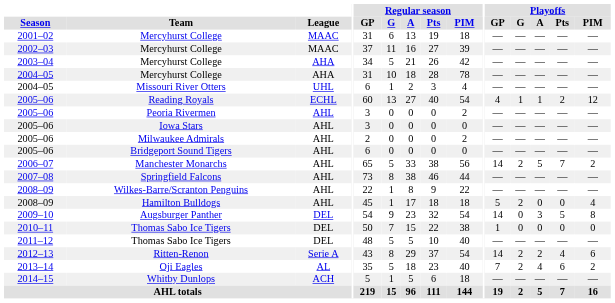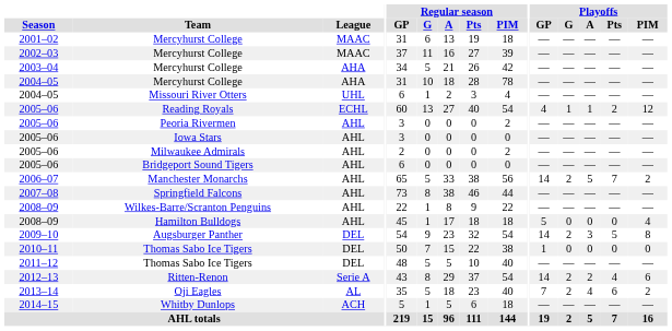 <table border="0" cellpadding="1" cellspacing="0" style="text-align:center; width:75%">
 <tr bgcolor="#e0e0e0">
 <th colspan="3" bgcolor="#ffffff"></th>
 <th rowspan="99" bgcolor="#ffffff"></th>
 <th colspan="5"><a href='#'>Regular season</a></th>
 <th rowspan="99" bgcolor="#ffffff"></th>
 <th colspan="5"><a href='#'>Playoffs</a></th>
 </tr>
 <tr bgcolor="#e0e0e0">
 <th><a href='#'>Season</a></th>
 <th>Team</th>
 <th>League</th>
 <th>GP</th>
 <th><a href='#'>G</a></th>
 <th><a href='#'>A</a></th>
 <th><a href='#'>Pts</a></th>
 <th><a href='#'>PIM</a></th>
 <th>GP</th>
 <th>G</th>
 <th>A</th>
 <th>Pts</th>
 <th>PIM</th>
 </tr>
 <tr ALIGN="center">
 <td><a href='#'>2001–02</a></td>
 <td><a href='#'>Mercyhurst College</a></td>
 <td><a href='#'>MAAC</a></td>
 <td>31</td>
 <td>6</td>
 <td>13</td>
 <td>19</td>
 <td>18</td>
 <td>—</td>
 <td>—</td>
 <td>—</td>
 <td>—</td>
 <td>—</td>
 </tr>
 <tr ALIGN="center" bgcolor="#f0f0f0">
 <td><a href='#'>2002–03</a></td>
 <td>Mercyhurst College</td>
 <td>MAAC</td>
 <td>37</td>
 <td>11</td>
 <td>16</td>
 <td>27</td>
 <td>39</td>
 <td>—</td>
 <td>—</td>
 <td>—</td>
 <td>—</td>
 <td>—</td>
 </tr>
 <tr ALIGN="center">
 <td><a href='#'>2003–04</a></td>
 <td>Mercyhurst College</td>
 <td><a href='#'>AHA</a></td>
 <td>34</td>
 <td>5</td>
 <td>21</td>
 <td>26</td>
 <td>42</td>
 <td>—</td>
 <td>—</td>
 <td>—</td>
 <td>—</td>
 <td>—</td>
 </tr>
 <tr ALIGN="center" bgcolor="#f0f0f0">
 <td><a href='#'>2004–05</a></td>
 <td>Mercyhurst College</td>
 <td>AHA</td>
 <td>31</td>
 <td>10</td>
 <td>18</td>
 <td>28</td>
 <td>78</td>
 <td>—</td>
 <td>—</td>
 <td>—</td>
 <td>—</td>
 <td>—</td>
 </tr>
 <tr ALIGN="center">
 <td>2004–05</td>
 <td><a href='#'>Missouri River Otters</a></td>
 <td><a href='#'>UHL</a></td>
 <td>6</td>
 <td>1</td>
 <td>2</td>
 <td>3</td>
 <td>4</td>
 <td>—</td>
 <td>—</td>
 <td>—</td>
 <td>—</td>
 <td>—</td>
 </tr>
 <tr ALIGN="center" bgcolor="#f0f0f0">
 <td><a href='#'>2005–06</a></td>
 <td><a href='#'>Reading Royals</a></td>
 <td><a href='#'>ECHL</a></td>
 <td>60</td>
 <td>13</td>
 <td>27</td>
 <td>40</td>
 <td>54</td>
 <td>4</td>
 <td>1</td>
 <td>1</td>
 <td>2</td>
 <td>12</td>
 </tr>
 <tr ALIGN="center">
 <td><a href='#'>2005–06</a></td>
 <td><a href='#'>Peoria Rivermen</a></td>
 <td><a href='#'>AHL</a></td>
 <td>3</td>
 <td>0</td>
 <td>0</td>
 <td>0</td>
 <td>2</td>
 <td>—</td>
 <td>—</td>
 <td>—</td>
 <td>—</td>
 <td>—</td>
 </tr>
 <tr ALIGN="center" bgcolor="#f0f0f0">
 <td>2005–06</td>
 <td><a href='#'>Iowa Stars</a></td>
 <td>AHL</td>
 <td>3</td>
 <td>0</td>
 <td>0</td>
 <td>0</td>
 <td>0</td>
 <td>—</td>
 <td>—</td>
 <td>—</td>
 <td>—</td>
 <td>—</td>
 </tr>
 <tr ALIGN="center">
 <td>2005–06</td>
 <td><a href='#'>Milwaukee Admirals</a></td>
 <td>AHL</td>
 <td>2</td>
 <td>0</td>
 <td>0</td>
 <td>0</td>
 <td>2</td>
 <td>—</td>
 <td>—</td>
 <td>—</td>
 <td>—</td>
 <td>—</td>
 </tr>
 <tr ALIGN="center" bgcolor="#f0f0f0">
 <td>2005–06</td>
 <td><a href='#'>Bridgeport Sound Tigers</a></td>
 <td>AHL</td>
 <td>6</td>
 <td>0</td>
 <td>0</td>
 <td>0</td>
 <td>0</td>
 <td>—</td>
 <td>—</td>
 <td>—</td>
 <td>—</td>
 <td>—</td>
 </tr>
 <tr ALIGN="center">
 <td><a href='#'>2006–07</a></td>
 <td><a href='#'>Manchester Monarchs</a></td>
 <td>AHL</td>
 <td>65</td>
 <td>5</td>
 <td>33</td>
 <td>38</td>
 <td>56</td>
 <td>14</td>
 <td>2</td>
 <td>5</td>
 <td>7</td>
 <td>2</td>
 </tr>
 <tr ALIGN="center" bgcolor="#f0f0f0">
 <td><a href='#'>2007–08</a></td>
 <td><a href='#'>Springfield Falcons</a></td>
 <td>AHL</td>
 <td>73</td>
 <td>8</td>
 <td>38</td>
 <td>46</td>
 <td>44</td>
 <td>—</td>
 <td>—</td>
 <td>—</td>
 <td>—</td>
 <td>—</td>
 </tr>
 <tr ALIGN="center">
 <td><a href='#'>2008–09</a></td>
 <td><a href='#'>Wilkes-Barre/Scranton Penguins</a></td>
 <td>AHL</td>
 <td>22</td>
 <td>1</td>
 <td>8</td>
 <td>9</td>
 <td>22</td>
 <td>—</td>
 <td>—</td>
 <td>—</td>
 <td>—</td>
 <td>—</td>
 </tr>
 <tr ALIGN="center" bgcolor="#f0f0f0">
 <td>2008–09</td>
 <td><a href='#'>Hamilton Bulldogs</a></td>
 <td>AHL</td>
 <td>45</td>
 <td>1</td>
 <td>17</td>
 <td>18</td>
 <td>18</td>
 <td>5</td>
-<td>2</td>
+<td>0</td>
 <td>0</td>
 <td>0</td>
 <td>4</td>
 </tr>
 <tr ALIGN="center">
 <td><a href='#'>2009–10</a></td>
 <td><a href='#'>Augsburger Panther</a></td>
 <td><a href='#'>DEL</a></td>
 <td>54</td>
 <td>9</td>
 <td>23</td>
 <td>32</td>
 <td>54</td>
 <td>14</td>
-<td>0</td>
+<td>2</td>
 <td>3</td>
 <td>5</td>
 <td>8</td>
 </tr>
 <tr ALIGN="center" bgcolor="#f0f0f0">
 <td><a href='#'>2010–11</a></td>
 <td><a href='#'>Thomas Sabo Ice Tigers</a></td>
 <td>DEL</td>
 <td>50</td>
 <td>7</td>
 <td>15</td>
 <td>22</td>
 <td>38</td>
 <td>1</td>
 <td>0</td>
 <td>0</td>
 <td>0</td>
 <td>0</td>
 </tr>
 <tr ALIGN="center">
 <td><a href='#'>2011–12</a></td>
 <td>Thomas Sabo Ice Tigers</td>
 <td>DEL</td>
 <td>48</td>
 <td>5</td>
 <td>5</td>
 <td>10</td>
 <td>40</td>
 <td>—</td>
 <td>—</td>
 <td>—</td>
 <td>—</td>
 <td>—</td>
 </tr>
 <tr ALIGN="center" bgcolor="#f0f0f0">
 <td><a href='#'>2012–13</a></td>
 <td><a href='#'>Ritten-Renon</a></td>
 <td><a href='#'>Serie A</a></td>
 <td>43</td>
 <td>8</td>
 <td>29</td>
 <td>37</td>
 <td>54</td>
 <td>14</td>
 <td>2</td>
 <td>2</td>
 <td>4</td>
 <td>6</td>
 </tr>
 <tr ALIGN="center">
 <td><a href='#'>2013–14</a></td>
 <td><a href='#'>Oji Eagles</a></td>
 <td><a href='#'>AL</a></td>
 <td>35</td>
 <td>5</td>
 <td>18</td>
 <td>23</td>
 <td>40</td>
 <td>7</td>
 <td>2</td>
 <td>4</td>
 <td>6</td>
 <td>2</td>
 </tr>
 <tr ALIGN="center" bgcolor="#f0f0f0">
 <td><a href='#'>2014–15</a></td>
 <td><a href='#'>Whitby Dunlops</a></td>
 <td><a href='#'>ACH</a></td>
 <td>5</td>
 <td>1</td>
 <td>5</td>
 <td>6</td>
 <td>18</td>
 <td>—</td>
 <td>—</td>
 <td>—</td>
 <td>—</td>
 <td>—</td>
 </tr>
 <tr bgcolor="#e0e0e0">
 <th colspan="3">AHL totals</th>
 <th>219</th>
 <th>15</th>
 <th>96</th>
 <th>111</th>
 <th>144</th>
 <th>19</th>
 <th>2</th>
 <th>5</th>
 <th>7</th>
 <th>16</th>
 </tr>
 </table>
